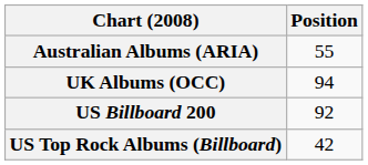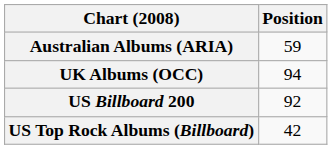 <table class="wikitable sortable plainrowheaders" style="text-align:center">
 <tr>
 <th scope="col">Chart (2008)</th>
 <th scope="col">Position</th>
 </tr>
 <tr>
 <th scope="row">Australian Albums (ARIA)</th>
-<td>55</td>
+<td>59</td>
 </tr>
 <tr>
 <th scope="row">UK Albums (OCC)</th>
 <td>94</td>
 </tr>
 <tr>
 <th scope="row">US <em>Billboard</em> 200</th>
 <td>92</td>
 </tr>
 <tr>
 <th scope="row">US Top Rock Albums (<em>Billboard</em>)</th>
 <td>42</td>
 </tr>
 </table>
